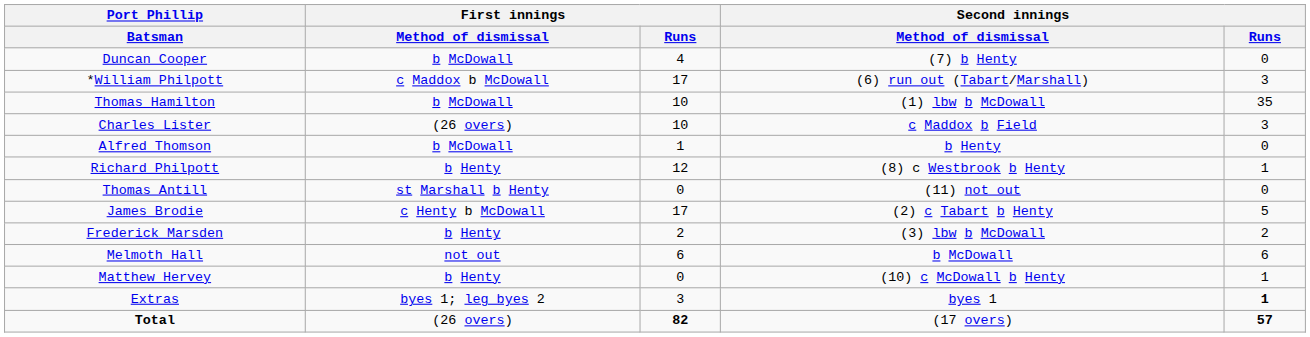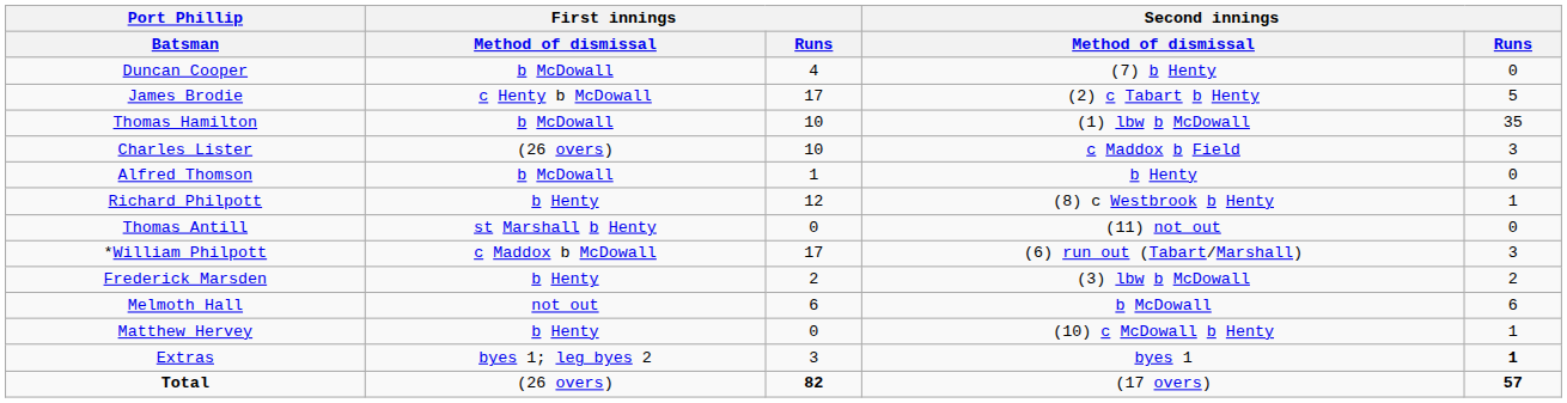 <table class="wikitable" style="text-align: center; width: 100%;">
 <tr>
 <th colspan="1"><a href='#'>Port Phillip</a></th>
 <th colspan="2">First innings</th>
 <th colspan="2">Second innings</th>
 </tr>
 <tr>
 <th scope="col"><a href='#'>Batsman</a></th>
 <th scope="col"><a href='#'>Method of dismissal</a></th>
 <th scope="col"><a href='#'>Runs</a></th>
 <th scope="col"><a href='#'>Method of dismissal</a></th>
 <th scope="col"><a href='#'>Runs</a></th>
 </tr>
 <tr>
 <td scope="row" style="font-weight: normal;"><a href='#'>Duncan Cooper</a></td>
 <td><a href='#'>b</a> <a href='#'>McDowall</a></td>
 <td>4</td>
 <td>(7) <a href='#'>b</a> <a href='#'>Henty</a></td>
 <td>0</td>
 </tr>
 <tr>
-<td scope="row" style="font-weight: normal;">*<a href='#'>William Philpott</a></td>
-<td><a href='#'>c</a> <a href='#'>Maddox</a> b <a href='#'>McDowall</a></td>
+<td scope="row" style="font-weight: normal;"><a href='#'>James Brodie</a></td>
+<td><a href='#'>c</a> <a href='#'>Henty</a> b <a href='#'>McDowall</a></td>
 <td>17</td>
-<td>(6) <a href='#'>run out</a> (<a href='#'>Tabart</a>/<a href='#'>Marshall</a>)</td>
-<td>3</td>
+<td>(2) <a href='#'>c</a> <a href='#'>Tabart</a> <a href='#'>b</a> <a href='#'>Henty</a></td>
+<td>5</td>
 </tr>
 <tr>
 <td scope="row" style="font-weight: normal;"><a href='#'>Thomas Hamilton</a></td>
 <td><a href='#'>b</a> <a href='#'>McDowall</a></td>
 <td>10</td>
 <td>(1) <a href='#'>lbw</a> <a href='#'>b</a> <a href='#'>McDowall</a></td>
 <td>35</td>
 </tr>
 <tr>
 <td scope="row" style="font-weight: normal;"><a href='#'>Charles Lister</a></td>
 <td>(26 <a href='#'>overs</a>)</td>
 <td>10</td>
 <td><a href='#'>c</a> <a href='#'>Maddox</a> <a href='#'>b</a> <a href='#'>Field</a></td>
 <td>3</td>
 </tr>
 <tr>
 <td scope="row" style="font-weight: normal;"><a href='#'>Alfred Thomson</a></td>
 <td><a href='#'>b</a> <a href='#'>McDowall</a></td>
 <td>1</td>
 <td><a href='#'>b</a> <a href='#'>Henty</a></td>
 <td>0</td>
 </tr>
 <tr>
 <td scope="row" style="font-weight: normal;"><a href='#'>Richard Philpott</a></td>
 <td><a href='#'>b</a> <a href='#'>Henty</a></td>
 <td>12</td>
 <td>(8) c <a href='#'>Westbrook</a> <a href='#'>b</a> <a href='#'>Henty</a></td>
 <td>1</td>
 </tr>
 <tr>
 <td scope="row" style="font-weight: normal;"><a href='#'>Thomas Antill</a></td>
 <td><a href='#'>st</a> <a href='#'>Marshall</a> <a href='#'>b</a> <a href='#'>Henty</a></td>
 <td>0</td>
 <td>(11) <a href='#'>not out</a></td>
 <td>0</td>
 </tr>
 <tr>
-<td scope="row" style="font-weight: normal;"><a href='#'>James Brodie</a></td>
-<td><a href='#'>c</a> <a href='#'>Henty</a> b <a href='#'>McDowall</a></td>
+<td scope="row" style="font-weight: normal;">*<a href='#'>William Philpott</a></td>
+<td><a href='#'>c</a> <a href='#'>Maddox</a> b <a href='#'>McDowall</a></td>
 <td>17</td>
-<td>(2) <a href='#'>c</a> <a href='#'>Tabart</a> <a href='#'>b</a> <a href='#'>Henty</a></td>
-<td>5</td>
+<td>(6) <a href='#'>run out</a> (<a href='#'>Tabart</a>/<a href='#'>Marshall</a>)</td>
+<td>3</td>
 </tr>
 <tr>
 <td scope="row" style="font-weight: normal;"><a href='#'>Frederick Marsden</a></td>
 <td><a href='#'>b</a> <a href='#'>Henty</a></td>
 <td>2</td>
 <td>(3) <a href='#'>lbw</a> <a href='#'>b</a> <a href='#'>McDowall</a></td>
 <td>2</td>
 </tr>
 <tr>
 <td scope="row" style="font-weight: normal;"><a href='#'>Melmoth Hall</a></td>
 <td><a href='#'>not out</a></td>
 <td>6</td>
 <td><a href='#'>b</a> <a href='#'>McDowall</a></td>
 <td>6</td>
 </tr>
 <tr>
 <td scope="row" style="font-weight: normal;"><a href='#'>Matthew Hervey</a></td>
 <td><a href='#'>b</a> <a href='#'>Henty</a></td>
 <td>0</td>
 <td>(10) <a href='#'>c</a> <a href='#'>McDowall</a> <a href='#'>b</a> <a href='#'>Henty</a></td>
 <td>1</td>
 </tr>
 <tr>
 <td scope="row" style="font-weight: normal;"><a href='#'>Extras</a></td>
 <td><a href='#'>byes</a> 1; <a href='#'>leg byes</a> 2</td>
 <td>3</td>
 <td><a href='#'>byes</a> 1</td>
 <td><strong>1</strong></td>
 </tr>
 <tr>
 <td scope="row" style="font-weight: normal;"><strong>Total</strong></td>
 <td>(26 <a href='#'>overs</a>)</td>
 <td><strong>82</strong></td>
 <td>(17 <a href='#'>overs</a>)</td>
 <td><strong>57</strong></td>
 </tr>
 </table>
